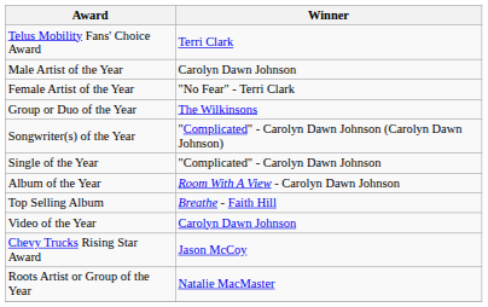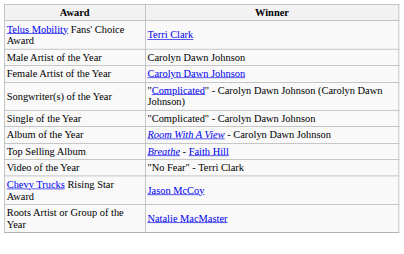 <table class="wikitable">
 <tr>
 <th>Award</th>
 <th>Winner</th>
 </tr>
 <tr>
 <td><a href='#'>Telus Mobility</a> Fans' Choice Award</td>
 <td><a href='#'>Terri Clark</a></td>
 </tr>
 <tr>
 <td>Male Artist of the Year</td>
 <td>Carolyn Dawn Johnson</td>
 </tr>
 <tr>
 <td>Female Artist of the Year</td>
-<td>"No Fear" - Terri Clark</td>
-</tr>
-<tr>
-<td>Group or Duo of the Year</td>
-<td><a href='#'>The Wilkinsons</a></td>
+<td><a href='#'>Carolyn Dawn Johnson</a></td>
 </tr>
 <tr>
 <td>Songwriter(s) of the Year</td>
 <td>"<a href='#'>Complicated</a>" - Carolyn Dawn Johnson (Carolyn Dawn Johnson)</td>
 </tr>
 <tr>
 <td>Single of the Year</td>
 <td>"Complicated" - Carolyn Dawn Johnson</td>
 </tr>
 <tr>
 <td>Album of the Year</td>
 <td><em><a href='#'>Room With A View</a></em> - Carolyn Dawn Johnson</td>
 </tr>
 <tr>
 <td>Top Selling Album</td>
 <td><em><a href='#'>Breathe</a></em> - <a href='#'>Faith Hill</a></td>
 </tr>
 <tr>
 <td>Video of the Year</td>
-<td><a href='#'>Carolyn Dawn Johnson</a></td>
+<td>"No Fear" - Terri Clark</td>
 </tr>
 <tr>
 <td><a href='#'>Chevy Trucks</a> Rising Star Award</td>
 <td><a href='#'>Jason McCoy</a></td>
 </tr>
 <tr>
 <td>Roots Artist or Group of the Year</td>
 <td><a href='#'>Natalie MacMaster</a></td>
 </tr>
 <tr>
 </tr>
 </table>
